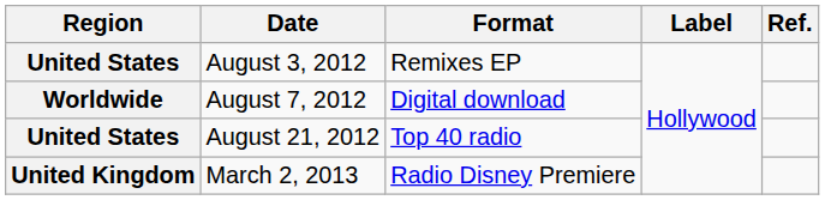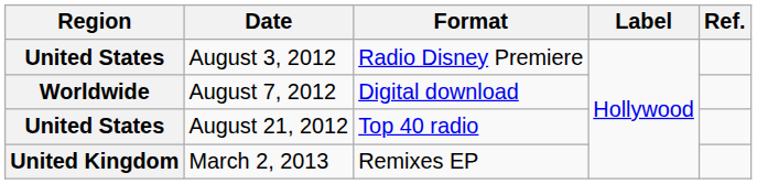 <table class="wikitable sortable plainrowheaders">
 <tr>
 <th scope="col">Region</th>
 <th scope="col">Date</th>
 <th scope="col">Format</th>
 <th scope="col">Label</th>
 <th scope="col">Ref.</th>
 </tr>
 <tr>
 <th>United States</th>
 <td>August 3, 2012</td>
-<td>Remixes EP</td>
+<td><a href='#'>Radio Disney</a> Premiere</td>
 <td rowspan="4"><a href='#'>Hollywood</a></td>
 <td></td>
 </tr>
 <tr>
 <th>Worldwide</th>
 <td>August 7, 2012</td>
 <td><a href='#'>Digital download</a></td>
 <td></td>
 </tr>
 <tr>
 <th>United States</th>
 <td>August 21, 2012</td>
 <td><a href='#'>Top 40 radio</a></td>
 <td></td>
 </tr>
 <tr>
 <th>United Kingdom</th>
 <td>March 2, 2013</td>
-<td><a href='#'>Radio Disney</a> Premiere</td>
+<td>Remixes EP</td>
 <td></td>
 </tr>
 </table>
